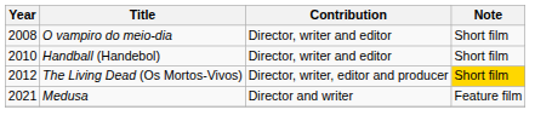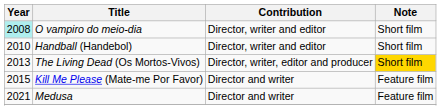 <table class="wikitable sortable">
 <tr>
 <th>Year</th>
 <th>Title</th>
 <th>Contribution</th>
 <th>Note</th>
 </tr>
 <tr>
-<td>2008</td>
+<td style="background: paleturquoise;">2008</td>
 <td><em>O vampiro do meio-dia</em></td>
 <td>Director, writer and editor</td>
 <td>Short film</td>
 </tr>
 <tr>
 <td>2010</td>
 <td><em>Handball</em> (Handebol)</td>
 <td>Director, writer and editor</td>
 <td>Short film</td>
 </tr>
 <tr>
-<td>2012</td>
+<td>2013</td>
 <td><em>The Living Dead</em> (Os Mortos-Vivos)</td>
 <td>Director, writer, editor and producer</td>
 <td style="background: gold;">Short film</td>
+</tr>
+<tr>
+<td>2015</td>
+<td><em><a href='#'>Kill Me Please</a></em> (Mate-me Por Favor)</td>
+<td>Director and writer</td>
+<td>Feature film</td>
 </tr>
 <tr>
 <td>2021</td>
 <td><em>Medusa</em></td>
 <td>Director and writer</td>
 <td>Feature film</td>
 </tr>
 <tr>
 </tr>
 <tr>
 </tr>
 </table>
